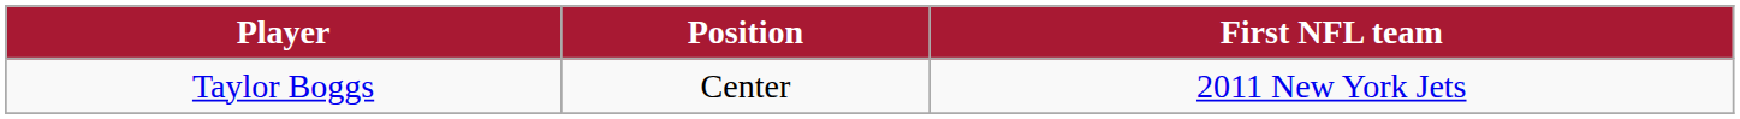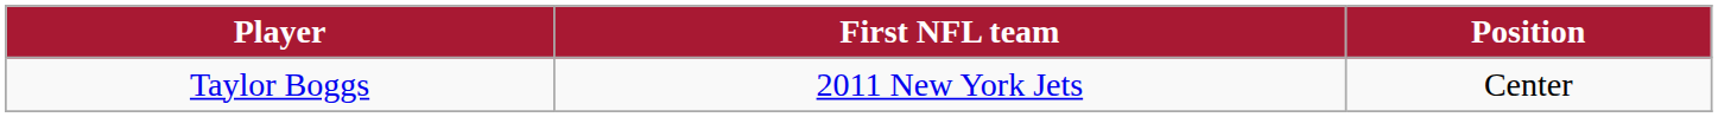 <table class="wikitable" width="65%">
 <tr align="center" style="background:#A81933;color:#FFFFFF;">
 <td><strong>Player</strong></td>
+<td><strong>First NFL team</strong></td>
 <td><strong>Position</strong></td>
-<td><strong>First NFL team</strong></td>
 </tr>
 <tr align="center" bgcolor="">
 <td><a href='#'>Taylor Boggs</a></td>
+<td><a href='#'>2011 New York Jets</a></td>
 <td>Center</td>
-<td><a href='#'>2011 New York Jets</a></td>
 </tr>
 </table>
